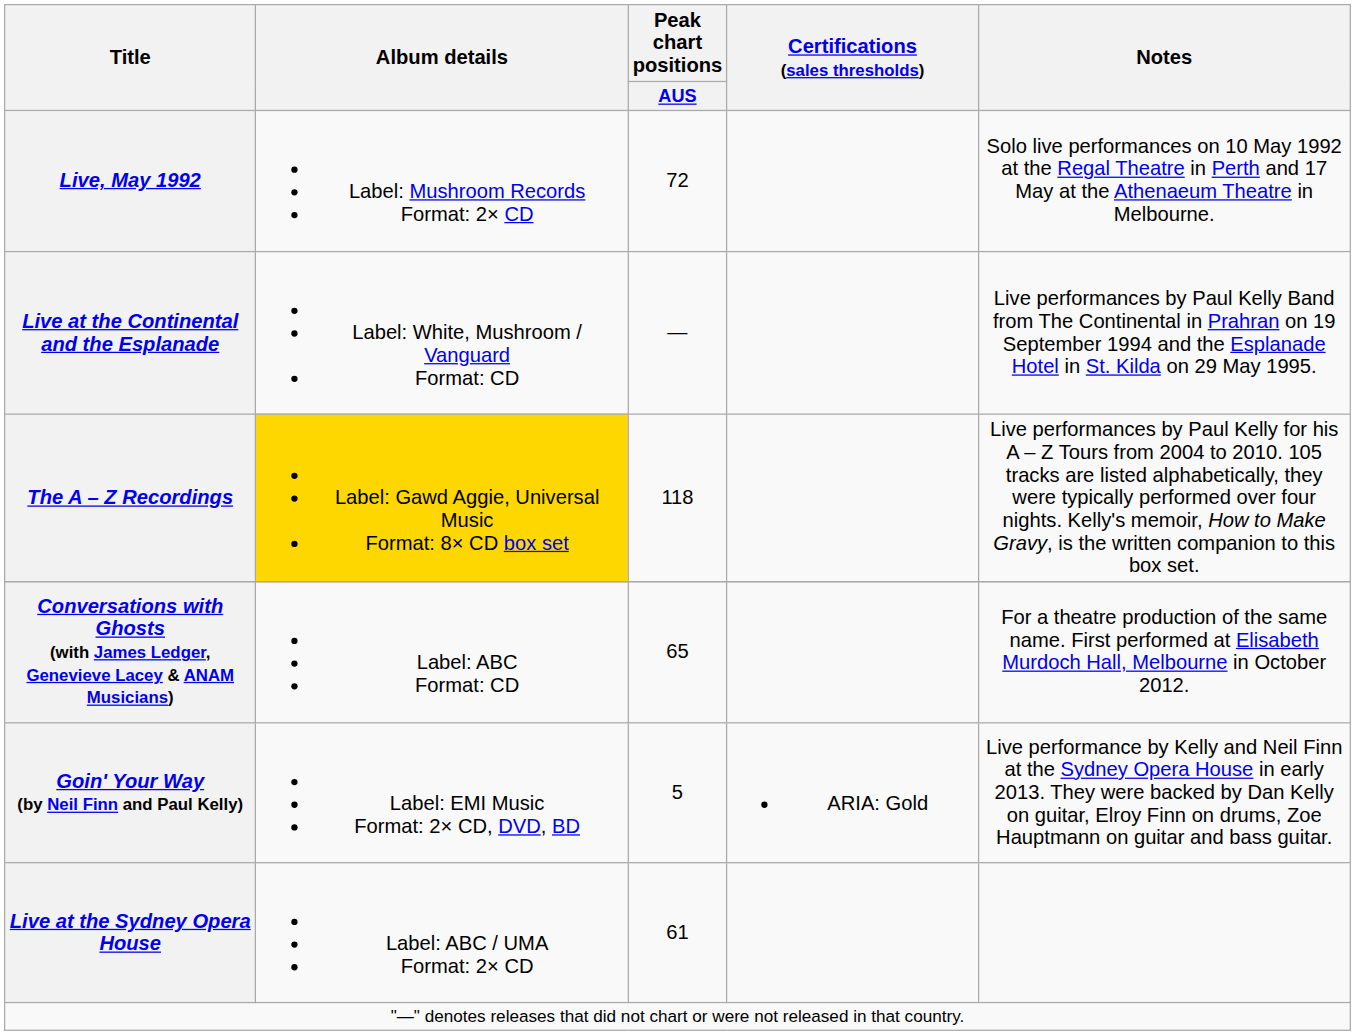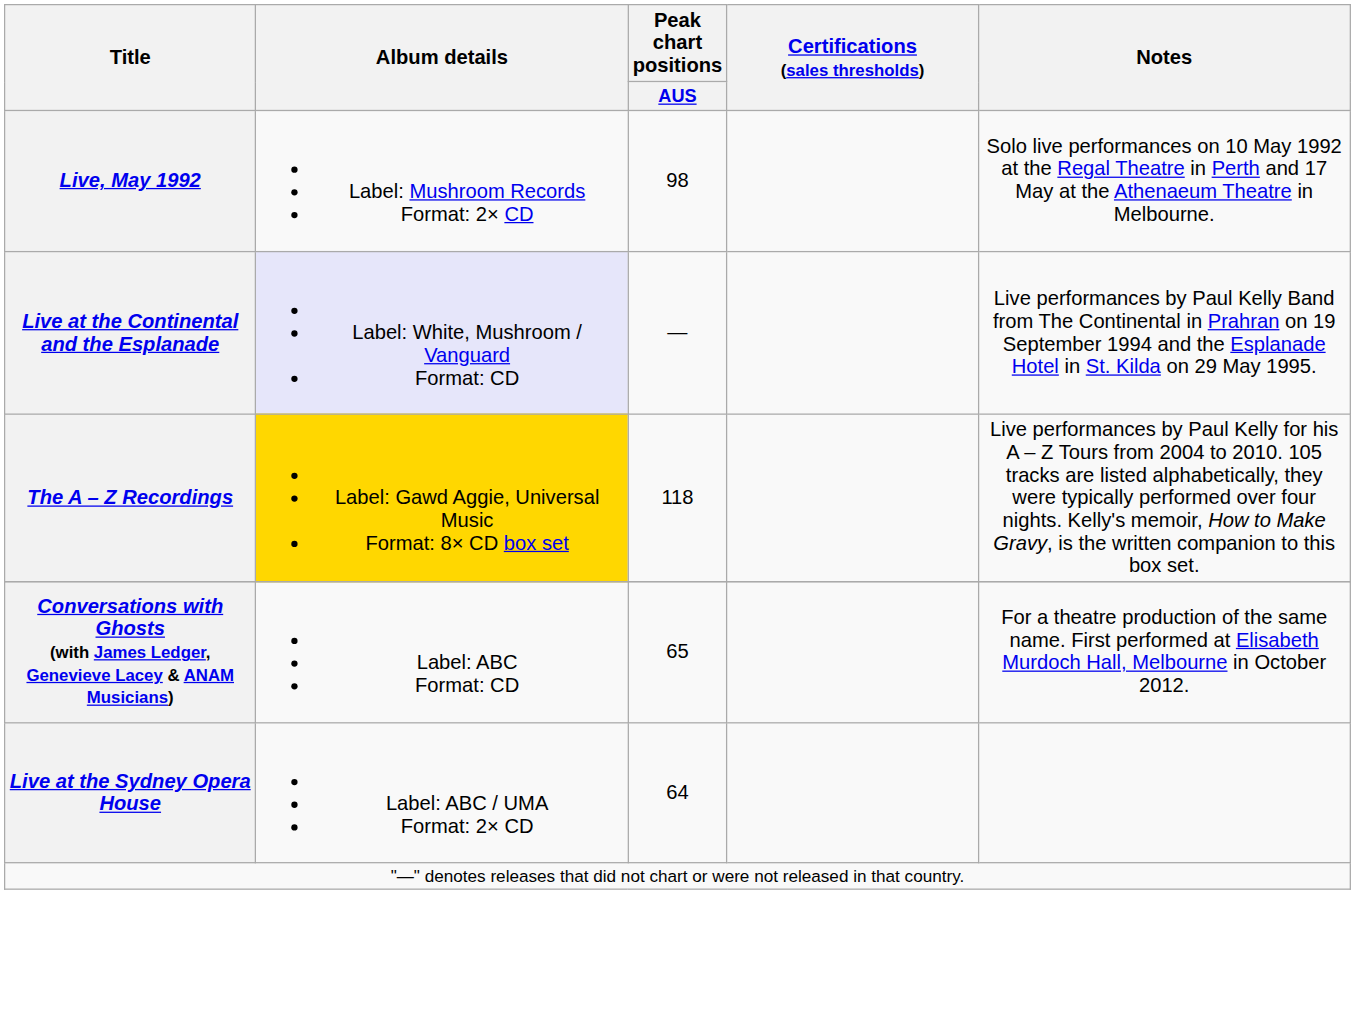 <table class="wikitable plainrowheaders" style="text-align:center;">
 <tr>
 <th scope="col" rowspan="2" style="width:12em;">Title</th>
 <th scope="col" rowspan="2" style="width:18em;">Album details</th>
 <th scope="col" colspan="1">Peak chart positions</th>
 <th scope="col" rowspan="2" style="width:12em;"><a href='#'>Certifications</a><br><small>(<a href='#'>sales thresholds</a>)</small></th>
 <th scope="col" rowspan="2" style="width:18em;">Notes</th>
 </tr>
 <tr>
 <th scope="col" style="width:3em;font-size:90%;"><a href='#'>AUS</a><br></th>
 </tr>
 <tr>
 <th scope="row"><em><a href='#'>Live, May 1992</a></em></th>
 <td><br><ul><li></li><li>Label: <a href='#'>Mushroom Records</a></li><li>Format: 2× <a href='#'>CD</a></li></ul></td>
-<td style="text-align:center;">72</td>
+<td style="text-align:center;">98</td>
 <td></td>
 <td>Solo live performances on 10 May 1992 at the <a href='#'>Regal Theatre</a> in <a href='#'>Perth</a> and 17 May at the <a href='#'>Athenaeum Theatre</a> in Melbourne.</td>
 </tr>
 <tr>
 <th scope="row"><em><a href='#'>Live at the Continental and the Esplanade</a></em></th>
-<td><br><ul><li></li><li>Label: White, Mushroom / <a href='#'>Vanguard</a></li><li>Format: CD</li></ul></td>
+<td style="background: lavender;"><br><ul><li></li><li>Label: White, Mushroom / <a href='#'>Vanguard</a></li><li>Format: CD</li></ul></td>
 <td style="text-align:center;">—</td>
 <td></td>
 <td>Live performances by Paul Kelly Band from The Continental in <a href='#'>Prahran</a> on 19 September 1994 and the <a href='#'>Esplanade Hotel</a> in <a href='#'>St. Kilda</a> on 29 May 1995.</td>
 </tr>
 <tr>
 <th scope="row"><em><a href='#'>The A – Z Recordings</a></em></th>
 <td style="background: gold;"><br><ul><li></li><li>Label: Gawd Aggie, Universal Music</li><li>Format: 8× CD <a href='#'>box set</a></li></ul></td>
 <td style="text-align:center;">118</td>
 <td></td>
 <td>Live performances by Paul Kelly for his A – Z Tours from 2004 to 2010. 105 tracks are listed alphabetically, they were typically performed over four nights. Kelly's memoir, <em>How to Make Gravy</em>, is the written companion to this box set.</td>
 </tr>
 <tr>
 </tr>
 <tr>
 <th scope="row"><em><a href='#'>Conversations with Ghosts</a></em> <br> <small>(with <a href='#'>James Ledger</a>, <a href='#'>Genevieve Lacey</a> & <a href='#'>ANAM Musicians</a>)</small></th>
 <td><br><ul><li></li><li>Label: ABC</li><li>Format: CD</li></ul></td>
 <td style="text-align:center;">65</td>
 <td></td>
 <td>For a theatre production of the same name. First performed at <a href='#'>Elisabeth Murdoch Hall, Melbourne</a> in October 2012.</td>
 </tr>
 <tr>
-<th scope="row"><em><a href='#'>Goin' Your Way</a></em><br> <small>(by <a href='#'>Neil Finn</a> and Paul Kelly)</small></th>
-<td><br><ul><li></li><li>Label: EMI Music</li><li>Format: 2× CD, <a href='#'>DVD</a>, <a href='#'>BD</a></li></ul></td>
-<td style="text-align:center;">5</td>
-<td><br><ul><li>ARIA: Gold</li></ul></td>
-<td>Live performance by Kelly and Neil Finn at the <a href='#'>Sydney Opera House</a> in early 2013. They were backed by Dan Kelly on guitar, Elroy Finn on drums, Zoe Hauptmann on guitar and bass guitar.</td>
-</tr>
-<tr>
 <th scope="row"><em><a href='#'>Live at the Sydney Opera House</a></em></th>
 <td><br><ul><li></li><li>Label: ABC / UMA</li><li>Format: 2× CD</li></ul></td>
-<td style="text-align:center;">61</td>
+<td style="text-align:center;">64</td>
 <td></td>
 <td></td>
 </tr>
 <tr>
 <td colspan="5" style="text-align:centre; font-size:85%;">"—" denotes releases that did not chart or were not released in that country.</td>
 </tr>
 </table>
